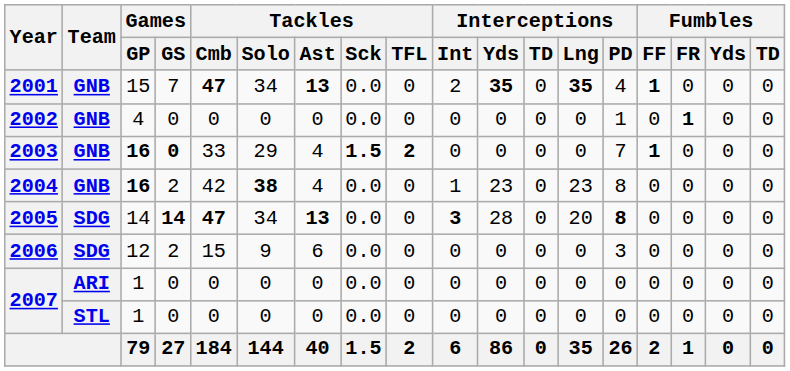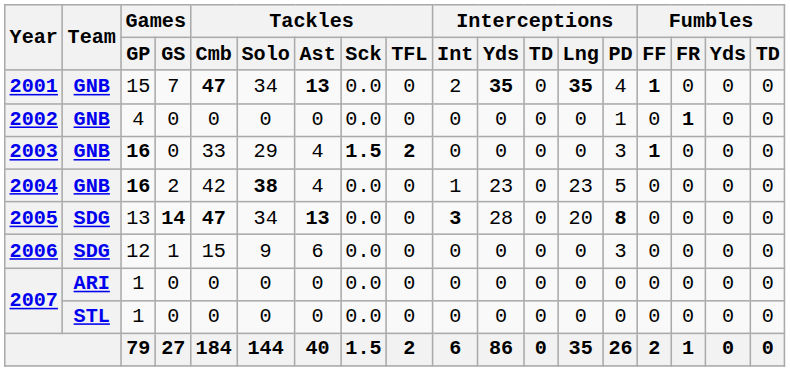 <table class="wikitable" style="text-align:center">
 <tr>
 <th rowspan="2">Year</th>
 <th rowspan="2">Team</th>
 <th colspan="2">Games</th>
 <th colspan="5">Tackles</th>
 <th colspan="5">Interceptions</th>
 <th colspan="4">Fumbles</th>
 </tr>
 <tr>
 <th>GP</th>
 <th>GS</th>
 <th>Cmb</th>
 <th>Solo</th>
 <th>Ast</th>
 <th>Sck</th>
 <th>TFL</th>
 <th>Int</th>
 <th>Yds</th>
 <th>TD</th>
 <th>Lng</th>
 <th>PD</th>
 <th>FF</th>
 <th>FR</th>
 <th>Yds</th>
 <th>TD</th>
 </tr>
 <tr>
 <th><a href='#'>2001</a></th>
 <th><a href='#'>GNB</a></th>
 <td>15</td>
 <td>7</td>
 <td><strong>47</strong></td>
 <td>34</td>
 <td><strong>13</strong></td>
 <td>0.0</td>
 <td>0</td>
 <td>2</td>
 <td><strong>35</strong></td>
 <td>0</td>
 <td><strong>35</strong></td>
 <td>4</td>
 <td><strong>1</strong></td>
 <td>0</td>
 <td>0</td>
 <td>0</td>
 </tr>
 <tr>
 <th><a href='#'>2002</a></th>
 <th><a href='#'>GNB</a></th>
 <td>4</td>
 <td>0</td>
 <td>0</td>
 <td>0</td>
 <td>0</td>
 <td>0.0</td>
 <td>0</td>
 <td>0</td>
 <td>0</td>
 <td>0</td>
 <td>0</td>
 <td>1</td>
 <td>0</td>
 <td><strong>1</strong></td>
 <td>0</td>
 <td>0</td>
 </tr>
 <tr>
 <th><a href='#'>2003</a></th>
 <th><a href='#'>GNB</a></th>
 <td><strong>16</strong></td>
-<td><strong>0</strong></td>
+<td>0</td>
 <td>33</td>
 <td>29</td>
 <td>4</td>
 <td><strong>1.5</strong></td>
 <td><strong>2</strong></td>
 <td>0</td>
 <td>0</td>
 <td>0</td>
 <td>0</td>
-<td>7</td>
+<td>3</td>
 <td><strong>1</strong></td>
 <td>0</td>
 <td>0</td>
 <td>0</td>
 </tr>
 <tr>
 <th><a href='#'>2004</a></th>
 <th><a href='#'>GNB</a></th>
 <td><strong>16</strong></td>
 <td>2</td>
 <td>42</td>
 <td><strong>38</strong></td>
 <td>4</td>
 <td>0.0</td>
 <td>0</td>
 <td>1</td>
 <td>23</td>
 <td>0</td>
 <td>23</td>
-<td>8</td>
+<td>5</td>
 <td>0</td>
 <td>0</td>
 <td>0</td>
 <td>0</td>
 </tr>
 <tr>
 <th><a href='#'>2005</a></th>
 <th><a href='#'>SDG</a></th>
-<td>14</td>
+<td>13</td>
 <td><strong>14</strong></td>
 <td><strong>47</strong></td>
 <td>34</td>
 <td><strong>13</strong></td>
 <td>0.0</td>
 <td>0</td>
 <td><strong>3</strong></td>
 <td>28</td>
 <td>0</td>
 <td>20</td>
 <td><strong>8</strong></td>
 <td>0</td>
 <td>0</td>
 <td>0</td>
 <td>0</td>
 </tr>
 <tr>
 <th><a href='#'>2006</a></th>
 <th><a href='#'>SDG</a></th>
 <td>12</td>
-<td>2</td>
+<td>1</td>
 <td>15</td>
 <td>9</td>
 <td>6</td>
 <td>0.0</td>
 <td>0</td>
 <td>0</td>
 <td>0</td>
 <td>0</td>
 <td>0</td>
 <td>3</td>
 <td>0</td>
 <td>0</td>
 <td>0</td>
 <td>0</td>
 </tr>
 <tr>
 <th rowspan="2"><a href='#'>2007</a></th>
 <th><a href='#'>ARI</a></th>
 <td>1</td>
 <td>0</td>
 <td>0</td>
 <td>0</td>
 <td>0</td>
 <td>0.0</td>
 <td>0</td>
 <td>0</td>
 <td>0</td>
 <td>0</td>
 <td>0</td>
 <td>0</td>
 <td>0</td>
 <td>0</td>
 <td>0</td>
 <td>0</td>
 </tr>
 <tr>
 <th><a href='#'>STL</a></th>
 <td>1</td>
 <td>0</td>
 <td>0</td>
 <td>0</td>
 <td>0</td>
 <td>0.0</td>
 <td>0</td>
 <td>0</td>
 <td>0</td>
 <td>0</td>
 <td>0</td>
 <td>0</td>
 <td>0</td>
 <td>0</td>
 <td>0</td>
 <td>0</td>
 </tr>
 <tr>
 <th colspan="2"></th>
 <th>79</th>
 <th>27</th>
 <th>184</th>
 <th>144</th>
 <th>40</th>
 <th>1.5</th>
 <th>2</th>
 <th>6</th>
 <th>86</th>
 <th>0</th>
 <th>35</th>
 <th>26</th>
 <th>2</th>
 <th>1</th>
 <th>0</th>
 <th>0</th>
 </tr>
 </table>
